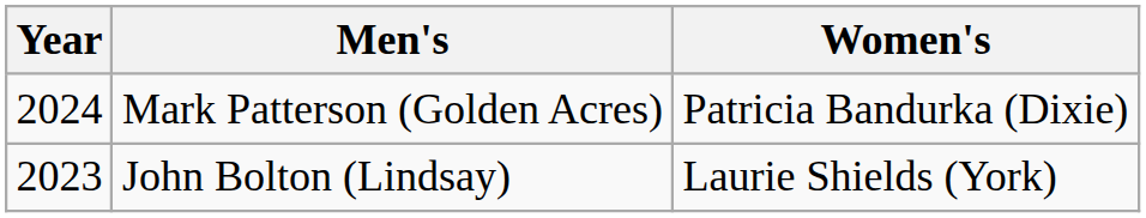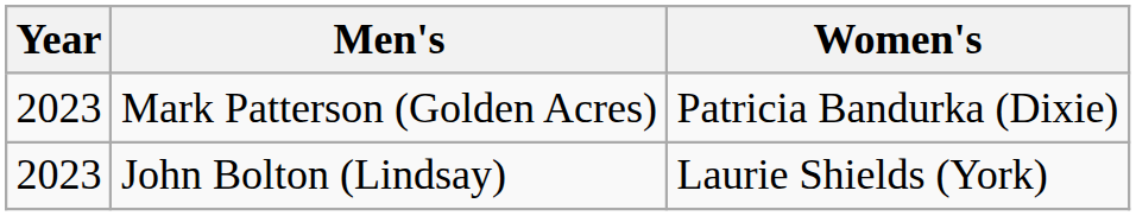 <table class="wikitable">
 <tr>
 <th>Year</th>
 <th>Men's</th>
 <th>Women's</th>
 </tr>
 <tr>
-<td>2024</td>
+<td>2023</td>
 <td>Mark Patterson (Golden Acres)</td>
 <td>Patricia Bandurka (Dixie)</td>
 </tr>
 <tr>
 <td>2023</td>
 <td>John Bolton (Lindsay)</td>
 <td>Laurie Shields (York)</td>
 </tr>
 </table>
